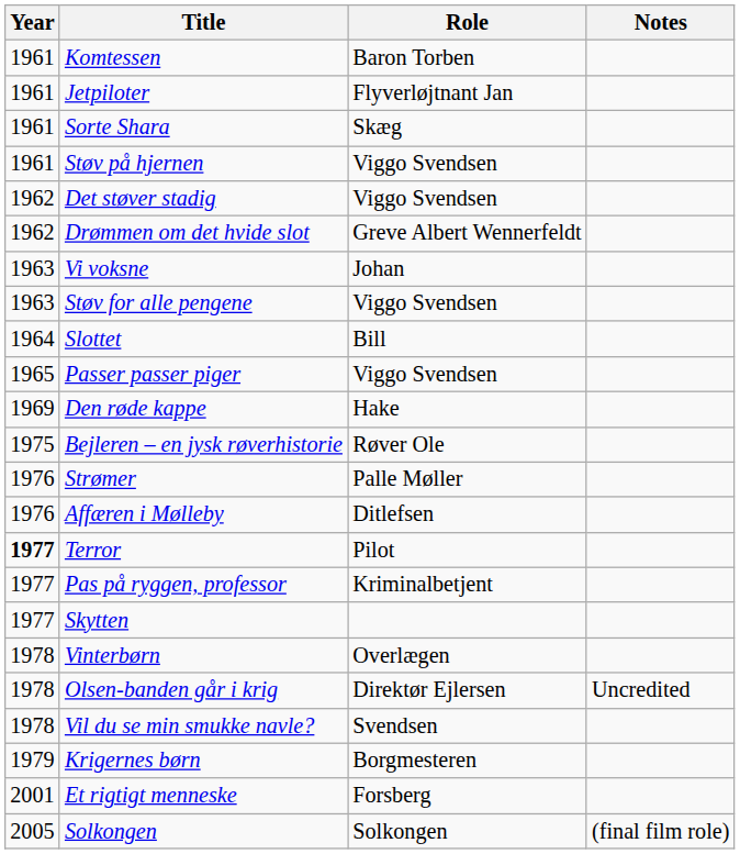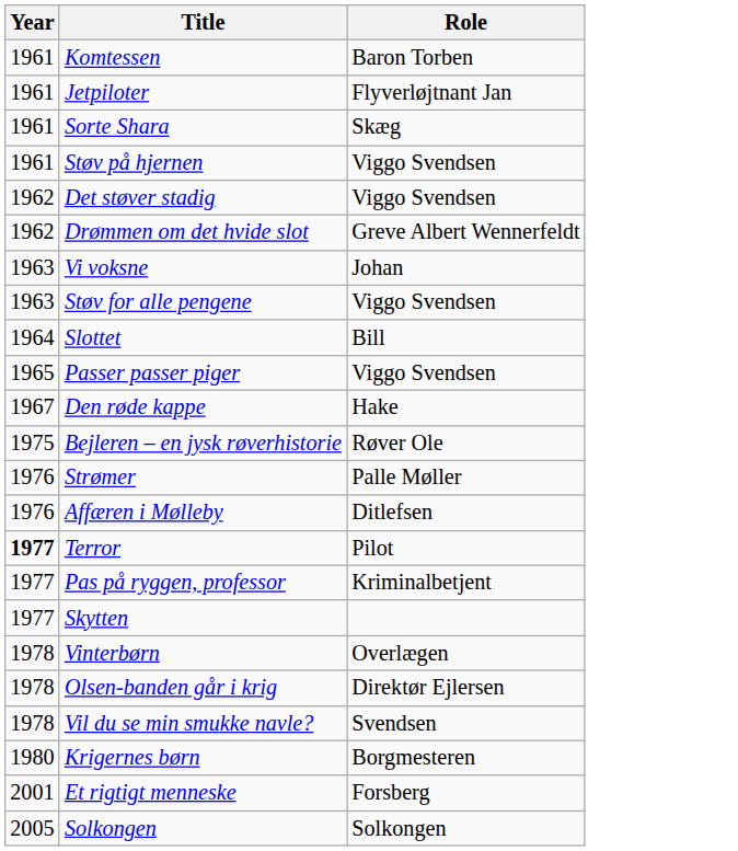 <table class="wikitable">
 <tr>
 <th>Year</th>
 <th>Title</th>
 <th>Role</th>
-<th>Notes</th>
 </tr>
 <tr>
 <td>1961</td>
 <td><em><a href='#'>Komtessen</a></em></td>
 <td>Baron Torben</td>
-<td></td>
 </tr>
 <tr>
 <td>1961</td>
 <td><em><a href='#'>Jetpiloter</a></em></td>
 <td>Flyverløjtnant Jan</td>
-<td></td>
 </tr>
 <tr>
 <td>1961</td>
 <td><em><a href='#'>Sorte Shara</a></em></td>
 <td>Skæg</td>
-<td></td>
 </tr>
 <tr>
 <td>1961</td>
 <td><em><a href='#'>Støv på hjernen</a></em></td>
 <td>Viggo Svendsen</td>
-<td></td>
 </tr>
 <tr>
 <td>1962</td>
 <td><em><a href='#'>Det støver stadig</a></em></td>
 <td>Viggo Svendsen</td>
-<td></td>
 </tr>
 <tr>
 <td>1962</td>
 <td><em><a href='#'>Drømmen om det hvide slot</a></em></td>
 <td>Greve Albert Wennerfeldt</td>
-<td></td>
 </tr>
 <tr>
 <td>1963</td>
 <td><em><a href='#'>Vi voksne</a></em></td>
 <td>Johan</td>
-<td></td>
 </tr>
 <tr>
 <td>1963</td>
 <td><em><a href='#'>Støv for alle pengene</a></em></td>
 <td>Viggo Svendsen</td>
-<td></td>
 </tr>
 <tr>
 <td>1964</td>
 <td><em><a href='#'>Slottet</a></em></td>
 <td>Bill</td>
-<td></td>
 </tr>
 <tr>
 <td>1965</td>
 <td><em><a href='#'>Passer passer piger</a></em></td>
 <td>Viggo Svendsen</td>
-<td></td>
 </tr>
 <tr>
-<td>1969</td>
+<td>1967</td>
 <td><em><a href='#'>Den røde kappe</a></em></td>
 <td>Hake</td>
-<td></td>
 </tr>
 <tr>
 <td>1975</td>
 <td><em><a href='#'>Bejleren – en jysk røverhistorie</a></em></td>
 <td>Røver Ole</td>
-<td></td>
 </tr>
 <tr>
 <td>1976</td>
 <td><em><a href='#'>Strømer</a></em></td>
 <td>Palle Møller</td>
-<td></td>
 </tr>
 <tr>
 <td>1976</td>
 <td><em><a href='#'>Affæren i Mølleby</a></em></td>
 <td>Ditlefsen</td>
-<td></td>
 </tr>
 <tr>
 <td><strong>1977</strong></td>
 <td><em><a href='#'>Terror</a></em></td>
 <td>Pilot</td>
-<td></td>
 </tr>
 <tr>
 <td>1977</td>
 <td><em><a href='#'>Pas på ryggen, professor</a></em></td>
 <td>Kriminalbetjent</td>
-<td></td>
 </tr>
 <tr>
 <td>1977</td>
 <td><em><a href='#'>Skytten</a></em></td>
-<td></td>
 <td></td>
 </tr>
 <tr>
 <td>1978</td>
 <td><em><a href='#'>Vinterbørn</a></em></td>
 <td>Overlægen</td>
-<td></td>
 </tr>
 <tr>
 <td>1978</td>
 <td><em><a href='#'>Olsen-banden går i krig</a></em></td>
 <td>Direktør Ejlersen</td>
-<td>Uncredited</td>
 </tr>
 <tr>
 <td>1978</td>
 <td><em><a href='#'>Vil du se min smukke navle?</a></em></td>
 <td>Svendsen</td>
-<td></td>
 </tr>
 <tr>
-<td>1979</td>
+<td>1980</td>
 <td><em><a href='#'>Krigernes børn</a></em></td>
 <td>Borgmesteren</td>
-<td></td>
 </tr>
 <tr>
 <td>2001</td>
 <td><em><a href='#'>Et rigtigt menneske</a></em></td>
 <td>Forsberg</td>
-<td></td>
 </tr>
 <tr>
 <td>2005</td>
 <td><em><a href='#'>Solkongen</a></em></td>
 <td>Solkongen</td>
-<td>(final film role)</td>
 </tr>
 </table>
